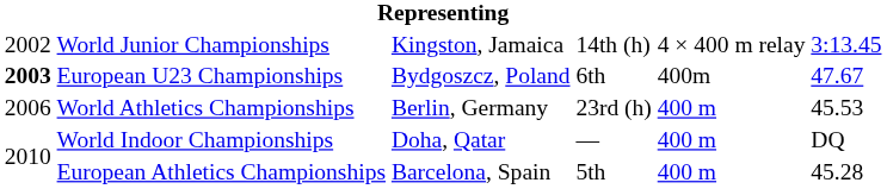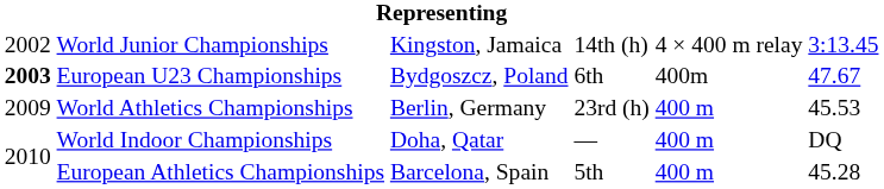 <table>
 <tr>
 <th colspan="6">Representing </th>
 </tr>
 <tr>
 <td>2002</td>
 <td><a href='#'>World Junior Championships</a></td>
 <td><a href='#'>Kingston</a>, Jamaica</td>
 <td>14th (h)</td>
 <td>4 × 400 m relay</td>
 <td><a href='#'>3:13.45</a></td>
 </tr>
 <tr>
 <td><strong>2003</strong></td>
 <td><a href='#'>European U23 Championships</a></td>
 <td><a href='#'>Bydgoszcz</a>, <a href='#'>Poland</a></td>
 <td>6th</td>
 <td>400m</td>
 <td><a href='#'>47.67</a></td>
 </tr>
 <tr>
-<td>2006</td>
+<td>2009</td>
 <td><a href='#'>World Athletics Championships</a></td>
 <td><a href='#'>Berlin</a>, Germany</td>
 <td>23rd (h)</td>
 <td><a href='#'>400 m</a></td>
 <td>45.53</td>
 </tr>
 <tr>
 <td rowspan=2>2010</td>
 <td><a href='#'>World Indoor Championships</a></td>
 <td><a href='#'>Doha</a>, <a href='#'>Qatar</a></td>
 <td>—</td>
 <td><a href='#'>400 m</a></td>
 <td>DQ</td>
 </tr>
 <tr>
 <td><a href='#'>European Athletics Championships</a></td>
 <td><a href='#'>Barcelona</a>, Spain</td>
 <td>5th</td>
 <td><a href='#'>400 m</a></td>
 <td>45.28</td>
 </tr>
 </table>
